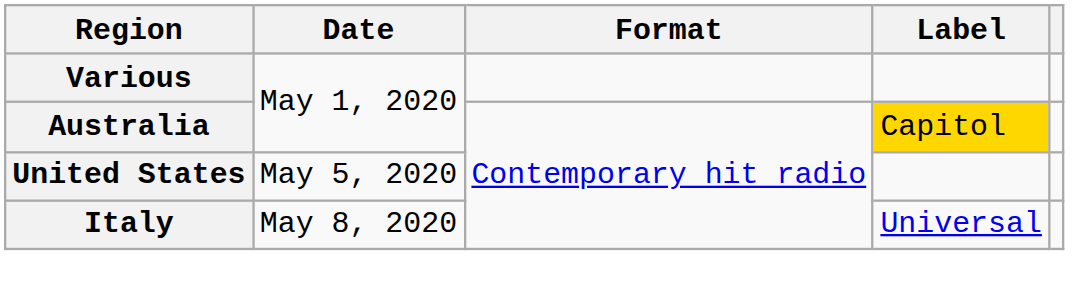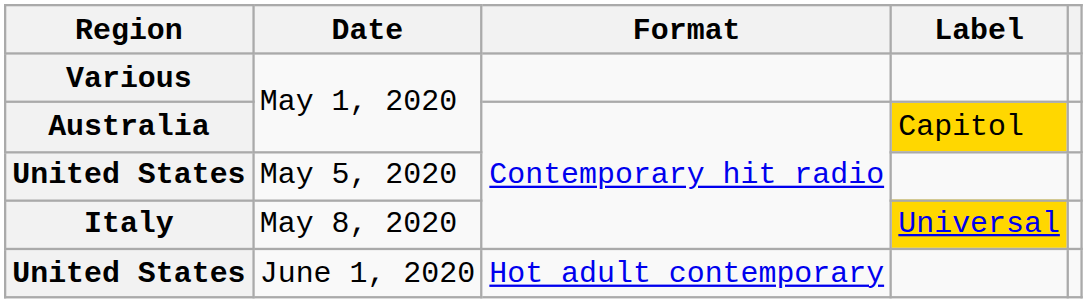 <table class="wikitable plainrowheaders">
 <tr>
 <th scope="col">Region</th>
 <th scope="col">Date</th>
 <th scope="col">Format</th>
 <th scope="col">Label</th>
 <th scope="col"></th>
 </tr>
 <tr>
 <th scope="row">Various</th>
 <td rowspan="2">May 1, 2020</td>
 <td></td>
 <td></td>
 <td></td>
 </tr>
 <tr>
 <th scope="row">Australia</th>
 <td rowspan="3"><a href='#'>Contemporary hit radio</a></td>
 <td style="background: gold;">Capitol</td>
 <td></td>
 </tr>
 <tr>
 <th scope="row">United States</th>
 <td>May 5, 2020</td>
 <td></td>
 <td></td>
 </tr>
 <tr>
 <th scope="row">Italy</th>
 <td>May 8, 2020</td>
-<td><a href='#'>Universal</a></td>
+<td style="background: gold;"><a href='#'>Universal</a></td>
+<td></td>
+</tr>
+<tr>
+<th scope="row">United States</th>
+<td>June 1, 2020</td>
+<td><a href='#'>Hot adult contemporary</a></td>
+<td></td>
 <td></td>
 </tr>
 </table>
